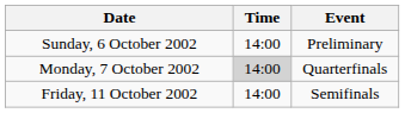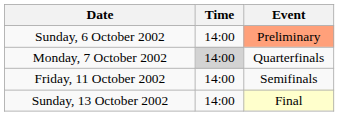 <table class = "wikitable" style="text-align:center;">
 <tr>
 <th width=220>Date</th>
 <th width=50>Time</th>
 <th width=100>Event</th>
 </tr>
 <tr>
 <td>Sunday, 6 October 2002</td>
 <td>14:00</td>
-<td>Preliminary</td>
+<td style="background: lightsalmon;">Preliminary</td>
 </tr>
 <tr>
 <td>Monday, 7 October 2002</td>
 <td style="background: lightgrey;">14:00</td>
 <td>Quarterfinals</td>
 </tr>
 <tr>
 <td>Friday, 11 October 2002</td>
 <td>14:00</td>
 <td>Semifinals</td>
 </tr>
+<tr>
+<td>Sunday, 13 October 2002</td>
+<td>14:00</td>
+<td bgcolor=ffffcc>Final</td>
+</tr>
 </table>
